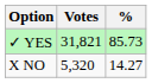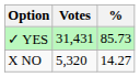 <table class="wikitable">
 <tr>
 <th>Option</th>
 <th>Votes</th>
 <th>%</th>
 </tr>
 <tr>
 <td style=background:#bbf8be>✓ YES</td>
-<td style=background:#bbf8be>31,821</td>
+<td style=background:#bbf8be>31,431</td>
 <td style=background:#bbf8be>85.73</td>
 </tr>
 <tr>
 <td>X NO</td>
 <td>5,320</td>
 <td>14.27</td>
 </tr>
 </table>
